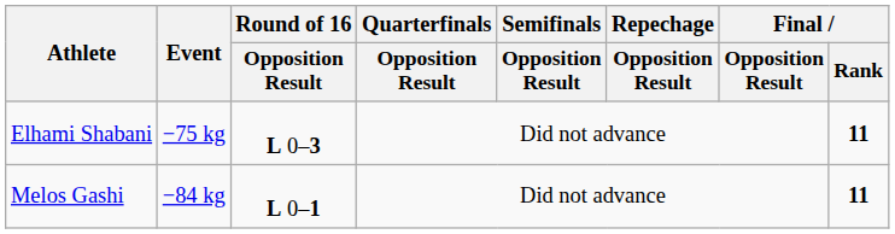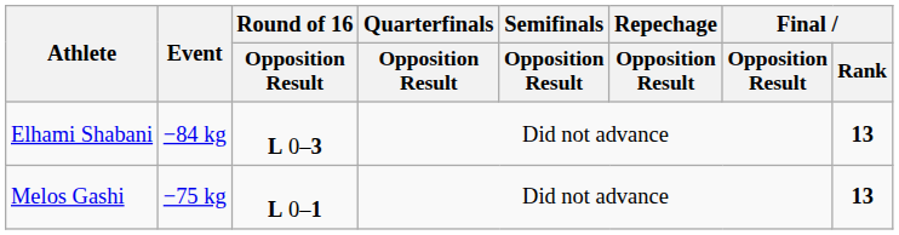 <table class="wikitable" style="font-size:90%">
 <tr>
 <th rowspan="2">Athlete</th>
 <th rowspan="2">Event</th>
 <th>Round of 16</th>
 <th>Quarterfinals</th>
 <th>Semifinals</th>
 <th>Repechage</th>
 <th colspan=2>Final / </th>
 </tr>
 <tr style="font-size:95%">
 <th>Opposition<br>Result</th>
 <th>Opposition<br>Result</th>
 <th>Opposition<br>Result</th>
 <th>Opposition<br>Result</th>
 <th>Opposition<br>Result</th>
 <th>Rank</th>
 </tr>
 <tr align=center>
 <td align=left><a href='#'>Elhami Shabani</a></td>
-<td align=left><a href='#'>−75 kg</a></td>
+<td align=left><a href='#'>−84 kg</a></td>
 <td><br><strong>L</strong> 0–<strong>3</strong></td>
 <td colspan=4 align=center>Did not advance</td>
-<td><strong>11</strong></td>
+<td><strong>13</strong></td>
 </tr>
 <tr align=center>
 <td align=left><a href='#'>Melos Gashi</a></td>
-<td align=left><a href='#'>−84 kg</a></td>
+<td align=left><a href='#'>−75 kg</a></td>
 <td><br><strong>L</strong> 0–<strong>1</strong></td>
 <td colspan=4 align=center>Did not advance</td>
-<td><strong>11</strong></td>
+<td><strong>13</strong></td>
 </tr>
 </table>
